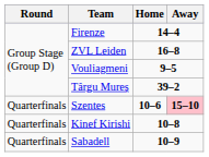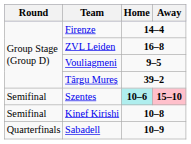 <table class="wikitable" style="text-align: left; font-size:95%">
 <tr bgcolor="#ccccff">
 <th>Round</th>
 <th>Team</th>
 <th>Home</th>
 <th> Away </th>
 </tr>
 <tr>
 <td rowspan=4>Group Stage<br>(Group D)</td>
 <td> <a href='#'>Firenze</a></td>
 <td colspan=2 align="center"><strong>14–4</strong></td>
 </tr>
 <tr>
 <td> <a href='#'>ZVL Leiden</a></td>
 <td colspan=2 align="center"><strong>16–8</strong></td>
 </tr>
 <tr>
 <td> <a href='#'>Vouliagmeni</a></td>
 <td colspan=2 align="center"><strong>9–5</strong></td>
 </tr>
 <tr>
 <td> <a href='#'>Târgu Mureș</a></td>
 <td colspan=2 align="center"><strong>39–2</strong></td>
 </tr>
 <tr>
-<td>Quarterfinals</td>
+<td>Semifinal</td>
 <td> <a href='#'>Szentes</a></td>
-<td align="center"><strong>10–6</strong></td>
+<td align="center" style="background: paleturquoise;"><strong>10–6</strong></td>
 <td align="center" style="background: pink;"><strong>15–10</strong></td>
 </tr>
 <tr>
-<td>Quarterfinals</td>
+<td>Semifinal</td>
 <td> <a href='#'>Kinef Kirishi</a></td>
 <td colspan=2 align="center"><strong>10–8</strong></td>
 </tr>
 <tr>
 <td>Quarterfinals</td>
 <td> <a href='#'>Sabadell</a></td>
 <td colspan=2 align="center"><strong>10–9</strong></td>
 </tr>
 </table>
